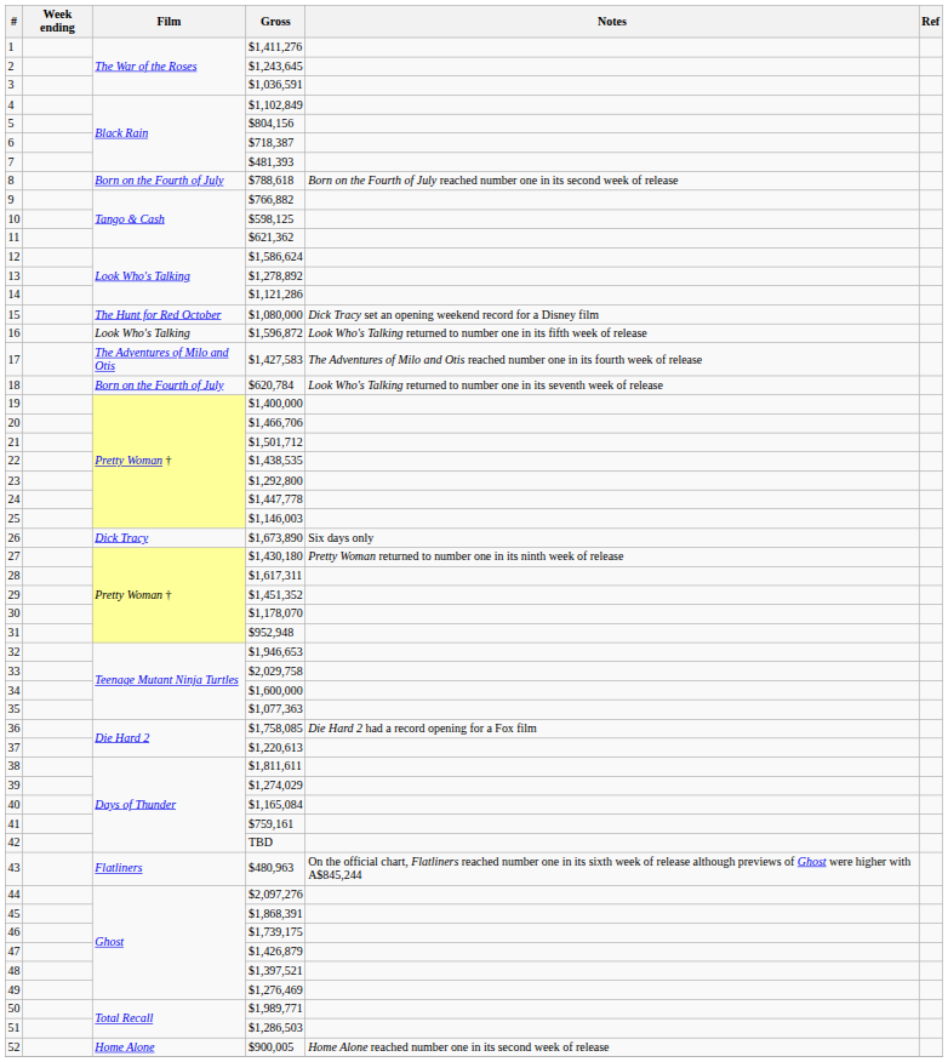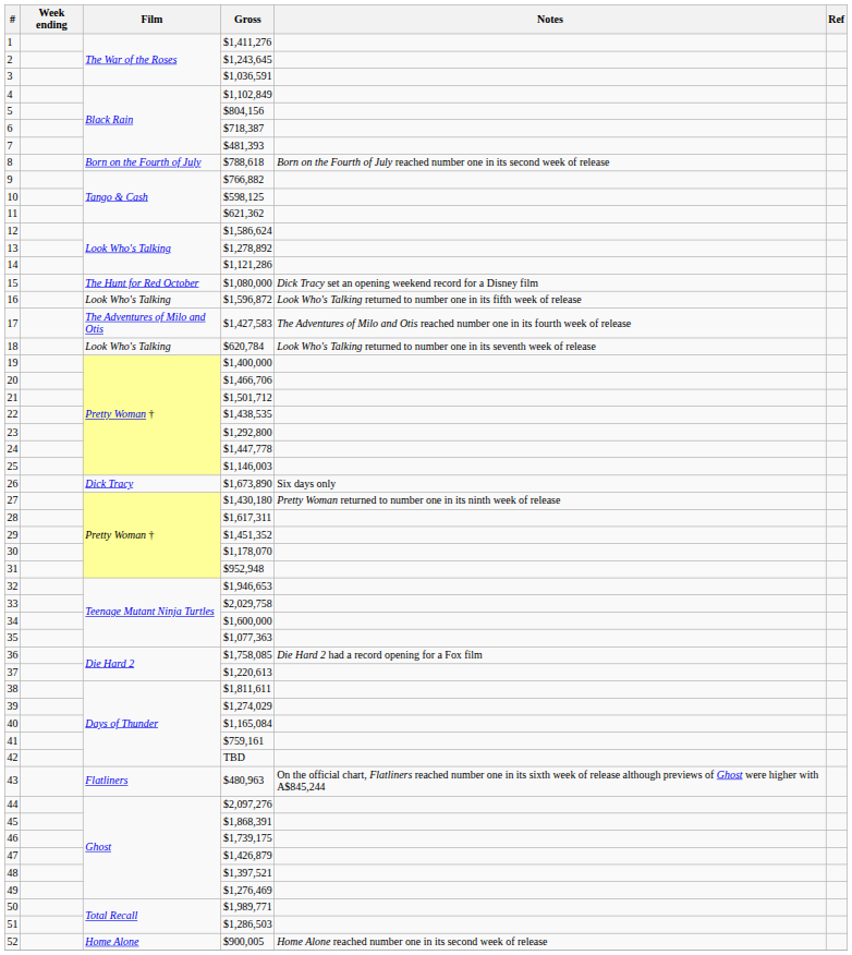 <table class="wikitable sortable">
 <tr>
 <th abbr="Week">#</th>
 <th abbr="Date">Week ending</th>
 <th>Film</th>
 <th>Gross</th>
 <th>Notes</th>
 <th>Ref</th>
 </tr>
 <tr>
 <td>1</td>
 <td></td>
 <td rowspan="3"><em><a href='#'>The War of the Roses</a></em></td>
 <td>$1,411,276</td>
 <td></td>
 <td></td>
 </tr>
 <tr>
 <td>2</td>
 <td></td>
 <td>$1,243,645</td>
 <td></td>
 <td></td>
 </tr>
 <tr>
 <td>3</td>
 <td></td>
 <td>$1,036,591</td>
 <td></td>
 <td></td>
 </tr>
 <tr>
 <td>4</td>
 <td></td>
 <td rowspan="4"><em><a href='#'>Black Rain</a></em></td>
 <td>$1,102,849</td>
 <td></td>
 <td></td>
 </tr>
 <tr>
 <td>5</td>
 <td></td>
 <td>$804,156</td>
 <td></td>
 <td></td>
 </tr>
 <tr>
 <td>6</td>
 <td></td>
 <td>$718,387</td>
 <td></td>
 <td></td>
 </tr>
 <tr>
 <td>7</td>
 <td></td>
 <td>$481,393</td>
 <td></td>
 <td></td>
 </tr>
 <tr>
 <td>8</td>
 <td></td>
 <td><em><a href='#'>Born on the Fourth of July</a></em></td>
 <td>$788,618</td>
 <td><em>Born on the Fourth of July</em> reached number one in its second week of release</td>
 <td></td>
 </tr>
 <tr>
 <td>9</td>
 <td></td>
 <td rowspan="3"><em><a href='#'>Tango & Cash</a></em></td>
 <td>$766,882</td>
 <td></td>
 <td></td>
 </tr>
 <tr>
 <td>10</td>
 <td></td>
 <td>$598,125</td>
 <td></td>
 <td></td>
 </tr>
 <tr>
 <td>11</td>
 <td></td>
 <td>$621,362</td>
 <td></td>
 <td></td>
 </tr>
 <tr>
 <td>12</td>
 <td></td>
 <td rowspan="3"><em><a href='#'>Look Who's Talking</a></em></td>
 <td>$1,586,624</td>
 <td></td>
 <td></td>
 </tr>
 <tr>
 <td>13</td>
 <td></td>
 <td>$1,278,892</td>
 <td></td>
 <td></td>
 </tr>
 <tr>
 <td>14</td>
 <td></td>
 <td>$1,121,286</td>
 <td></td>
 <td></td>
 </tr>
 <tr>
 <td>15</td>
 <td></td>
 <td><em><a href='#'>The Hunt for Red October</a></em></td>
 <td>$1,080,000</td>
 <td><em>Dick Tracy</em> set an opening weekend record for a Disney film</td>
 <td></td>
 </tr>
 <tr>
 <td>16</td>
 <td></td>
 <td><em>Look Who's Talking</em></td>
 <td>$1,596,872</td>
 <td><em>Look Who's Talking</em> returned to number one in its fifth week of release</td>
 <td></td>
 </tr>
 <tr>
 <td>17</td>
 <td></td>
 <td><em><a href='#'>The Adventures of Milo and Otis</a></em></td>
 <td>$1,427,583</td>
 <td><em>The Adventures of Milo and Otis</em> reached number one in its fourth week of release</td>
 <td></td>
 </tr>
 <tr>
 <td>18</td>
 <td></td>
-<td><em><a href='#'>Born on the Fourth of July</a></em></td>
+<td><em>Look Who's Talking</em></td>
 <td>$620,784</td>
 <td><em>Look Who's Talking</em> returned to number one in its seventh week of release</td>
 <td></td>
 </tr>
 <tr>
 <td>19</td>
 <td></td>
 <td rowspan="7" style="background-color:#FFFF99"><em><a href='#'>Pretty Woman</a></em> †</td>
 <td>$1,400,000</td>
 <td></td>
 <td></td>
 </tr>
 <tr>
 <td>20</td>
 <td></td>
 <td>$1,466,706</td>
 <td></td>
 <td></td>
 </tr>
 <tr>
 <td>21</td>
 <td></td>
 <td>$1,501,712</td>
 <td></td>
 <td></td>
 </tr>
 <tr>
 <td>22</td>
 <td></td>
 <td>$1,438,535</td>
 <td></td>
 <td></td>
 </tr>
 <tr>
 <td>23</td>
 <td></td>
 <td>$1,292,800</td>
 <td></td>
 <td></td>
 </tr>
 <tr>
 <td>24</td>
 <td></td>
 <td>$1,447,778</td>
 <td></td>
 <td></td>
 </tr>
 <tr>
 <td>25</td>
 <td></td>
 <td>$1,146,003</td>
 <td></td>
 <td></td>
 </tr>
 <tr>
 <td>26</td>
 <td></td>
 <td><em><a href='#'>Dick Tracy</a></em></td>
 <td>$1,673,890</td>
 <td>Six days only</td>
 <td></td>
 </tr>
 <tr>
 <td>27</td>
 <td></td>
 <td rowspan="5" style="background-color:#FFFF99"><em>Pretty Woman</em> †</td>
 <td>$1,430,180</td>
 <td><em>Pretty Woman</em> returned to number one in its ninth week of release</td>
 <td></td>
 </tr>
 <tr>
 <td>28</td>
 <td></td>
 <td>$1,617,311</td>
 <td></td>
 <td></td>
 </tr>
 <tr>
 <td>29</td>
 <td></td>
 <td>$1,451,352</td>
 <td></td>
 <td></td>
 </tr>
 <tr>
 <td>30</td>
 <td></td>
 <td>$1,178,070</td>
 <td></td>
 <td></td>
 </tr>
 <tr>
 <td>31</td>
 <td></td>
 <td>$952,948</td>
 <td></td>
 <td></td>
 </tr>
 <tr>
 <td>32</td>
 <td></td>
 <td rowspan="4"><em><a href='#'>Teenage Mutant Ninja Turtles</a></em></td>
 <td>$1,946,653</td>
 <td></td>
 <td></td>
 </tr>
 <tr>
 <td>33</td>
 <td></td>
 <td>$2,029,758</td>
 <td></td>
 <td></td>
 </tr>
 <tr>
 <td>34</td>
 <td></td>
 <td>$1,600,000</td>
 <td></td>
 <td></td>
 </tr>
 <tr>
 <td>35</td>
 <td></td>
 <td>$1,077,363</td>
 <td></td>
 <td></td>
 </tr>
 <tr>
 <td>36</td>
 <td></td>
 <td rowspan="2"><em><a href='#'>Die Hard 2</a></em></td>
 <td>$1,758,085</td>
 <td><em>Die Hard 2</em> had a record opening for a Fox film</td>
 <td></td>
 </tr>
 <tr>
 <td>37</td>
 <td></td>
 <td>$1,220,613</td>
 <td></td>
 <td></td>
 </tr>
 <tr>
 <td>38</td>
 <td></td>
 <td rowspan="5"><em><a href='#'>Days of Thunder</a></em></td>
 <td>$1,811,611</td>
 <td></td>
 <td></td>
 </tr>
 <tr>
 <td>39</td>
 <td></td>
 <td>$1,274,029</td>
 <td></td>
 <td></td>
 </tr>
 <tr>
 <td>40</td>
 <td></td>
 <td>$1,165,084</td>
 <td></td>
 <td></td>
 </tr>
 <tr>
 <td>41</td>
 <td></td>
 <td>$759,161</td>
 <td></td>
 <td></td>
 </tr>
 <tr>
 <td>42</td>
 <td></td>
 <td>TBD</td>
 <td></td>
 <td></td>
 </tr>
 <tr>
 <td>43</td>
 <td></td>
 <td><em><a href='#'>Flatliners</a></em></td>
 <td>$480,963</td>
 <td>On the official chart, <em>Flatliners</em> reached number one in its sixth week of release although previews of <em><a href='#'>Ghost</a></em> were higher with A$845,244</td>
 <td></td>
 </tr>
 <tr>
 <td>44</td>
 <td></td>
 <td rowspan="6"><em><a href='#'>Ghost</a></em></td>
 <td>$2,097,276</td>
 <td></td>
 <td></td>
 </tr>
 <tr>
 <td>45</td>
 <td></td>
 <td>$1,868,391</td>
 <td></td>
 <td></td>
 </tr>
 <tr>
 <td>46</td>
 <td></td>
 <td>$1,739,175</td>
 <td></td>
 <td></td>
 </tr>
 <tr>
 <td>47</td>
 <td></td>
 <td>$1,426,879</td>
 <td></td>
 <td></td>
 </tr>
 <tr>
 <td>48</td>
 <td></td>
 <td>$1,397,521</td>
 <td></td>
 <td></td>
 </tr>
 <tr>
 <td>49</td>
 <td></td>
 <td>$1,276,469</td>
 <td></td>
 <td></td>
 </tr>
 <tr>
 <td>50</td>
 <td></td>
 <td rowspan="2"><em><a href='#'>Total Recall</a></em></td>
 <td>$1,989,771</td>
 <td></td>
 <td></td>
 </tr>
 <tr>
 <td>51</td>
 <td></td>
 <td>$1,286,503</td>
 <td></td>
 <td></td>
 </tr>
 <tr>
 <td>52</td>
 <td></td>
 <td><em><a href='#'>Home Alone</a></em></td>
 <td>$900,005</td>
 <td><em>Home Alone</em> reached number one in its second week of release</td>
 <td></td>
 </tr>
 <tr>
 </tr>
 </table>
